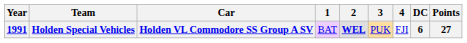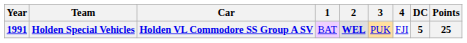 <table class="wikitable" style="text-align:center; font-size:95%">
 <tr>
 <th>Year</th>
 <th>Team</th>
 <th>Car</th>
 <th>1</th>
 <th>2</th>
 <th>3</th>
 <th>4</th>
 <th>DC</th>
 <th>Points</th>
 </tr>
 <tr>
 <th><a href='#'>1991</a></th>
 <th> <a href='#'>Holden Special Vehicles</a></th>
 <th><a href='#'>Holden VL Commodore SS Group A SV</a></th>
 <td style="background:#efcfff;"><a href='#'>BAT</a><br></td>
 <td style="background:#dfdfdf;"><strong><a href='#'>WEL</a><br></strong></td>
 <td style="background:#ffdf9f;"><a href='#'>PUK</a><br></td>
 <td><a href='#'>FJI</a></td>
-<th>6</th>
-<th>27</th>
+<th>5</th>
+<th>25</th>
 </tr>
 </table>
